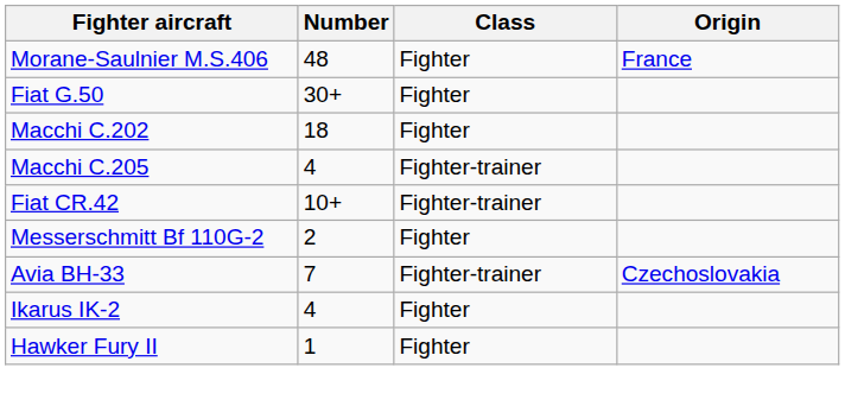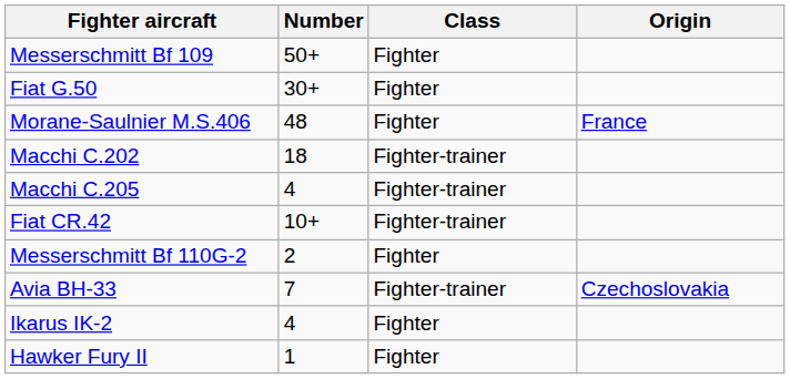 <table class="wikitable sortable">
 <tr>
 <th width="200pt">Fighter aircraft</th>
 <th width="50pt">Number</th>
 <th width="150pt">Class</th>
 <th width="150pt">Origin</th>
 </tr>
 <tr>
-<td><a href='#'>Morane-Saulnier M.S.406</a></td>
-<td>48</td>
+<td><a href='#'>Messerschmitt Bf 109</a></td>
+<td>50+</td>
 <td>Fighter</td>
-<td> <a href='#'>France</a></td>
+<td></td>
 </tr>
 <tr>
 <td><a href='#'>Fiat G.50</a></td>
 <td>30+</td>
 <td>Fighter</td>
 <td></td>
 </tr>
 <tr>
+<td><a href='#'>Morane-Saulnier M.S.406</a></td>
+<td>48</td>
+<td>Fighter</td>
+<td> <a href='#'>France</a></td>
+</tr>
+<tr>
 <td><a href='#'>Macchi C.202</a></td>
 <td>18</td>
-<td>Fighter</td>
+<td>Fighter-trainer</td>
 <td></td>
 </tr>
 <tr>
 <td><a href='#'>Macchi C.205</a></td>
 <td>4</td>
 <td>Fighter-trainer</td>
 <td></td>
 </tr>
 <tr>
 <td><a href='#'>Fiat CR.42</a></td>
 <td>10+</td>
 <td>Fighter-trainer</td>
 <td></td>
 </tr>
 <tr>
 <td><a href='#'>Messerschmitt Bf 110G-2</a></td>
 <td>2</td>
 <td>Fighter</td>
 <td></td>
 </tr>
 <tr>
 <td><a href='#'>Avia BH-33</a></td>
 <td>7</td>
 <td>Fighter-trainer</td>
 <td> <a href='#'>Czechoslovakia</a></td>
 </tr>
 <tr>
 <td><a href='#'>Ikarus IK-2</a></td>
 <td>4</td>
 <td>Fighter</td>
 <td></td>
 </tr>
 <tr>
 <td><a href='#'>Hawker Fury II</a></td>
 <td>1</td>
 <td>Fighter</td>
 <td></td>
 </tr>
 </table>
